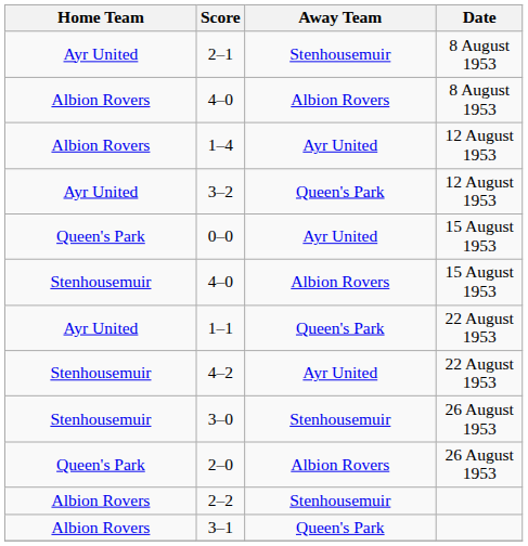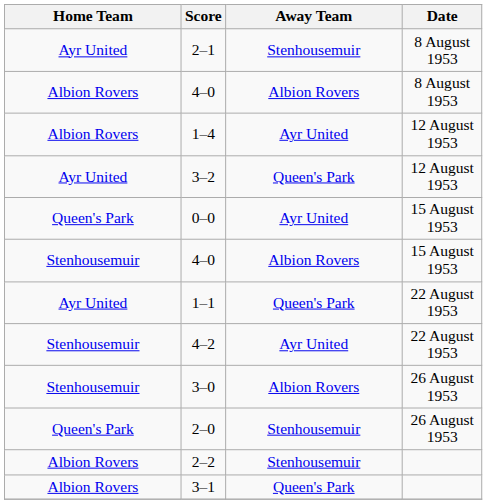 <table class="wikitable" style="text-align:center;">
 <tr>
 <th width=175>Home Team</th>
 <th width=20>Score</th>
 <th width=175>Away Team</th>
 <th width= 75>Date</th>
 </tr>
 <tr>
 <td><a href='#'>Ayr United</a></td>
 <td>2–1</td>
 <td><a href='#'>Stenhousemuir</a></td>
 <td>8 August 1953</td>
 </tr>
 <tr>
 <td><a href='#'>Albion Rovers</a></td>
 <td>4–0</td>
 <td><a href='#'>Albion Rovers</a></td>
 <td>8 August 1953</td>
 </tr>
 <tr>
 <td><a href='#'>Albion Rovers</a></td>
 <td>1–4</td>
 <td><a href='#'>Ayr United</a></td>
 <td>12 August 1953</td>
 </tr>
 <tr>
 <td><a href='#'>Ayr United</a></td>
 <td>3–2</td>
 <td><a href='#'>Queen's Park</a></td>
 <td>12 August 1953</td>
 </tr>
 <tr>
 <td><a href='#'>Queen's Park</a></td>
 <td>0–0</td>
 <td><a href='#'>Ayr United</a></td>
 <td>15 August 1953</td>
 </tr>
 <tr>
 <td><a href='#'>Stenhousemuir</a></td>
 <td>4–0</td>
 <td><a href='#'>Albion Rovers</a></td>
 <td>15 August 1953</td>
 </tr>
 <tr>
 <td><a href='#'>Ayr United</a></td>
 <td>1–1</td>
 <td><a href='#'>Queen's Park</a></td>
 <td>22 August 1953</td>
 </tr>
 <tr>
 <td><a href='#'>Stenhousemuir</a></td>
 <td>4–2</td>
 <td><a href='#'>Ayr United</a></td>
 <td>22 August 1953</td>
 </tr>
 <tr>
 <td><a href='#'>Stenhousemuir</a></td>
 <td>3–0</td>
-<td><a href='#'>Stenhousemuir</a></td>
+<td><a href='#'>Albion Rovers</a></td>
 <td>26 August 1953</td>
 </tr>
 <tr>
 <td><a href='#'>Queen's Park</a></td>
 <td>2–0</td>
-<td><a href='#'>Albion Rovers</a></td>
+<td><a href='#'>Stenhousemuir</a></td>
 <td>26 August 1953</td>
 </tr>
 <tr>
 <td><a href='#'>Albion Rovers</a></td>
 <td>2–2</td>
 <td><a href='#'>Stenhousemuir</a></td>
 <td></td>
 </tr>
 <tr>
 <td><a href='#'>Albion Rovers</a></td>
 <td>3–1</td>
 <td><a href='#'>Queen's Park</a></td>
 <td></td>
 </tr>
 <tr>
 </tr>
 </table>
